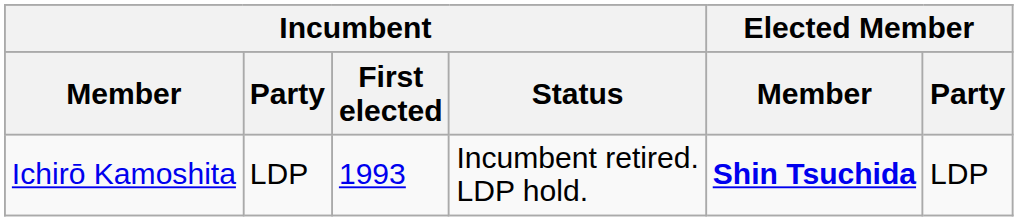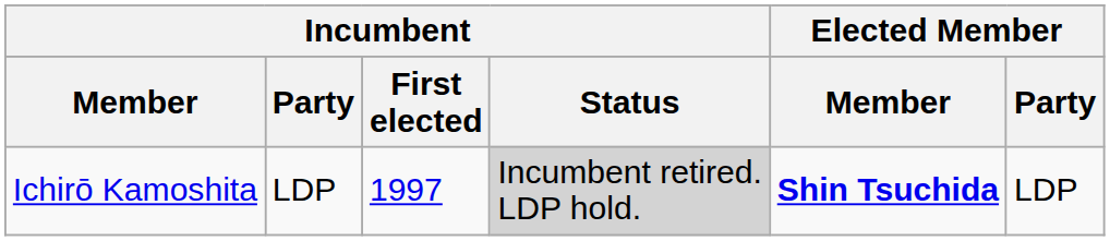 <table class="wikitable sortable">
 <tr>
 <th colspan=4>Incumbent</th>
 <th colspan=2>Elected Member</th>
 </tr>
 <tr>
 <th>Member</th>
 <th>Party</th>
 <th>First<br>elected</th>
 <th>Status</th>
 <th>Member</th>
 <th>Party</th>
 </tr>
 <tr>
 <td><a href='#'>Ichirō Kamoshita</a></td>
 <td>LDP</td>
-<td><a href='#'>1993</a></td>
-<td>Incumbent retired.<br>LDP hold.</td>
+<td><a href='#'>1997</a></td>
+<td style="background: lightgrey;">Incumbent retired.<br>LDP hold.</td>
 <td><strong><a href='#'>Shin Tsuchida</a></strong></td>
 <td>LDP</td>
 </tr>
 </table>
